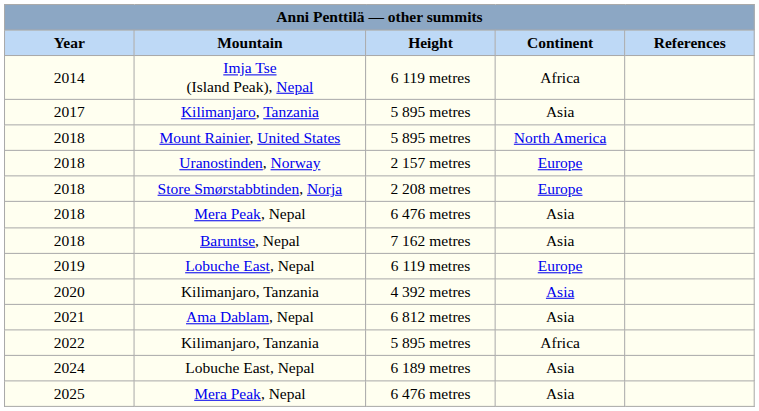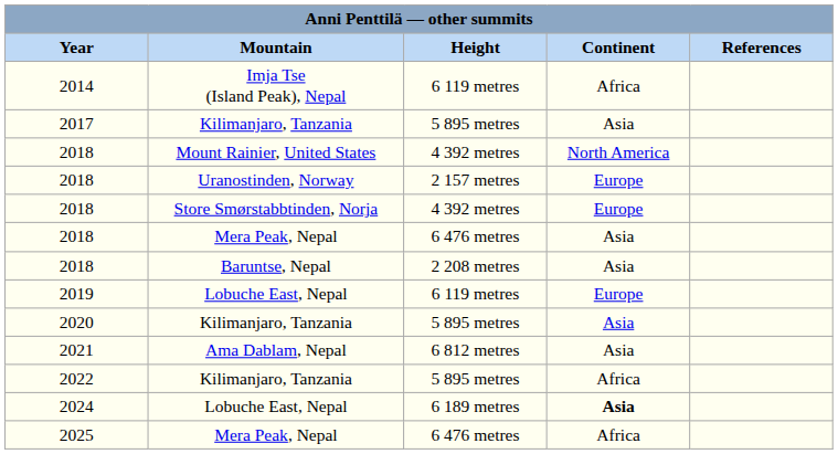 <table class="wikitable" style="font-size:95%; text-align:center; background:#FFFFF0">
 <tr>
 <td style="background:#8CA7C4;" colspan=5><strong>Anni Penttilä — other summits</strong></td>
 </tr>
 <tr>
 <th width=120 style=background:#BED9F6>Year</th>
 <th width=220 style=background:#BED9F6>Mountain</th>
 <th width=120 style=background:#BED9F6>Height</th>
 <th width=120 style=background:#BED9F6>Continent</th>
 <th width=120 style=background:#BED9F6>References</th>
 </tr>
 <tr>
 <td>2014</td>
 <td><a href='#'>Imja Tse</a><br>(Island Peak), <a href='#'>Nepal</a></td>
 <td>6 119 metres</td>
 <td>Africa</td>
 <td></td>
 </tr>
 <tr>
 <td>2017</td>
 <td><a href='#'>Kilimanjaro</a>, <a href='#'>Tanzania</a></td>
 <td>5 895 metres</td>
 <td>Asia</td>
 <td></td>
 </tr>
 <tr>
 <td>2018</td>
 <td><a href='#'>Mount Rainier</a>, <a href='#'>United States</a></td>
-<td>5 895 metres</td>
+<td>4 392 metres</td>
 <td><a href='#'>North America</a></td>
 <td></td>
 </tr>
 <tr>
 <td>2018</td>
 <td><a href='#'>Uranostinden</a>, <a href='#'>Norway</a></td>
 <td>2 157 metres</td>
 <td><a href='#'>Europe</a></td>
 <td></td>
 </tr>
 <tr>
 <td>2018</td>
 <td><a href='#'>Store Smørstabbtinden</a>, <a href='#'>Norja</a></td>
-<td>2 208 metres</td>
+<td>4 392 metres</td>
 <td><a href='#'>Europe</a></td>
 <td></td>
 </tr>
 <tr>
 <td>2018</td>
 <td><a href='#'>Mera Peak</a>, Nepal</td>
 <td>6 476 metres</td>
 <td>Asia</td>
 <td></td>
 </tr>
 <tr>
 <td>2018</td>
 <td><a href='#'>Baruntse</a>, Nepal</td>
-<td>7 162 metres</td>
+<td>2 208 metres</td>
 <td>Asia</td>
 <td></td>
 </tr>
 <tr>
 <td>2019</td>
 <td><a href='#'>Lobuche East</a>, Nepal</td>
 <td>6 119 metres</td>
 <td><a href='#'>Europe</a></td>
 <td></td>
 </tr>
 <tr>
 <td>2020</td>
 <td>Kilimanjaro, Tanzania</td>
-<td>4 392 metres</td>
+<td>5 895 metres</td>
 <td><a href='#'>Asia</a></td>
 <td></td>
 </tr>
 <tr>
 <td>2021</td>
 <td><a href='#'>Ama Dablam</a>, Nepal</td>
 <td>6 812 metres</td>
 <td>Asia</td>
 <td></td>
 </tr>
 <tr>
 <td>2022</td>
 <td>Kilimanjaro, Tanzania</td>
 <td>5 895 metres</td>
 <td>Africa</td>
 <td></td>
 </tr>
 <tr>
 <td>2024</td>
 <td>Lobuche East, Nepal</td>
 <td>6 189 metres</td>
-<td>Asia</td>
+<td><strong>Asia</strong></td>
 <td></td>
 </tr>
 <tr>
 <td>2025</td>
 <td><a href='#'>Mera Peak</a>, Nepal</td>
 <td>6 476 metres</td>
-<td>Asia</td>
+<td>Africa</td>
 <td></td>
 </tr>
 </table>
